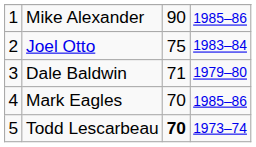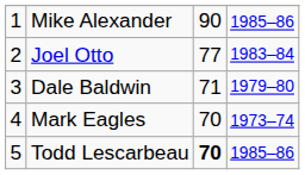 <table class="wikitable">
 <tr>
 </tr>
 <tr>
 <td>1</td>
 <td>Mike Alexander</td>
 <td>90</td>
 <td style="font-size:80%;"><a href='#'>1985–86</a></td>
 </tr>
 <tr>
 <td>2</td>
 <td><a href='#'>Joel Otto</a></td>
-<td>75</td>
+<td>77</td>
 <td style="font-size:80%;"><a href='#'>1983–84</a></td>
 </tr>
 <tr>
 <td>3</td>
 <td>Dale Baldwin</td>
 <td>71</td>
 <td style="font-size:80%;"><a href='#'>1979–80</a></td>
 </tr>
 <tr>
 <td>4</td>
 <td>Mark Eagles</td>
 <td>70</td>
-<td style="font-size:80%;"><a href='#'>1985–86</a></td>
+<td style="font-size:80%;"><a href='#'>1973–74</a></td>
 </tr>
 <tr>
 <td>5</td>
 <td>Todd Lescarbeau</td>
 <td><strong>70</strong></td>
-<td style="font-size:80%;"><a href='#'>1973–74</a></td>
+<td style="font-size:80%;"><a href='#'>1985–86</a></td>
 </tr>
 </table>
